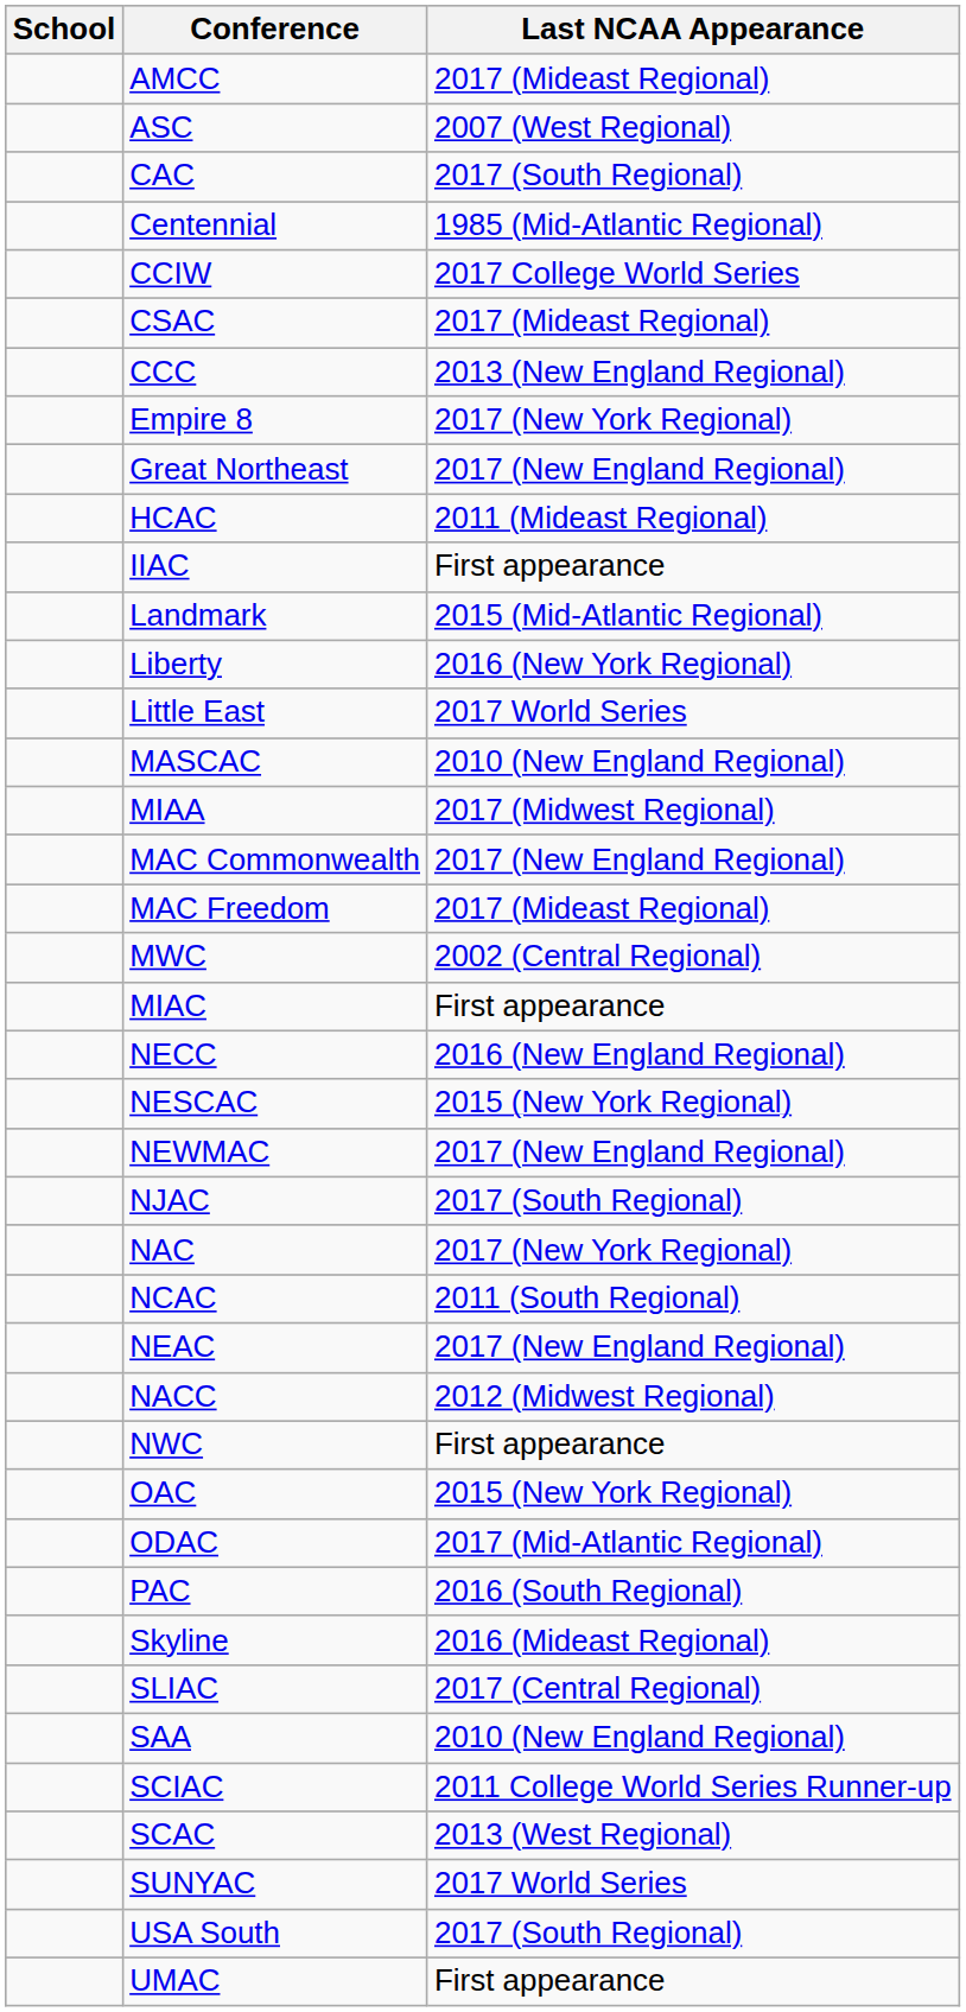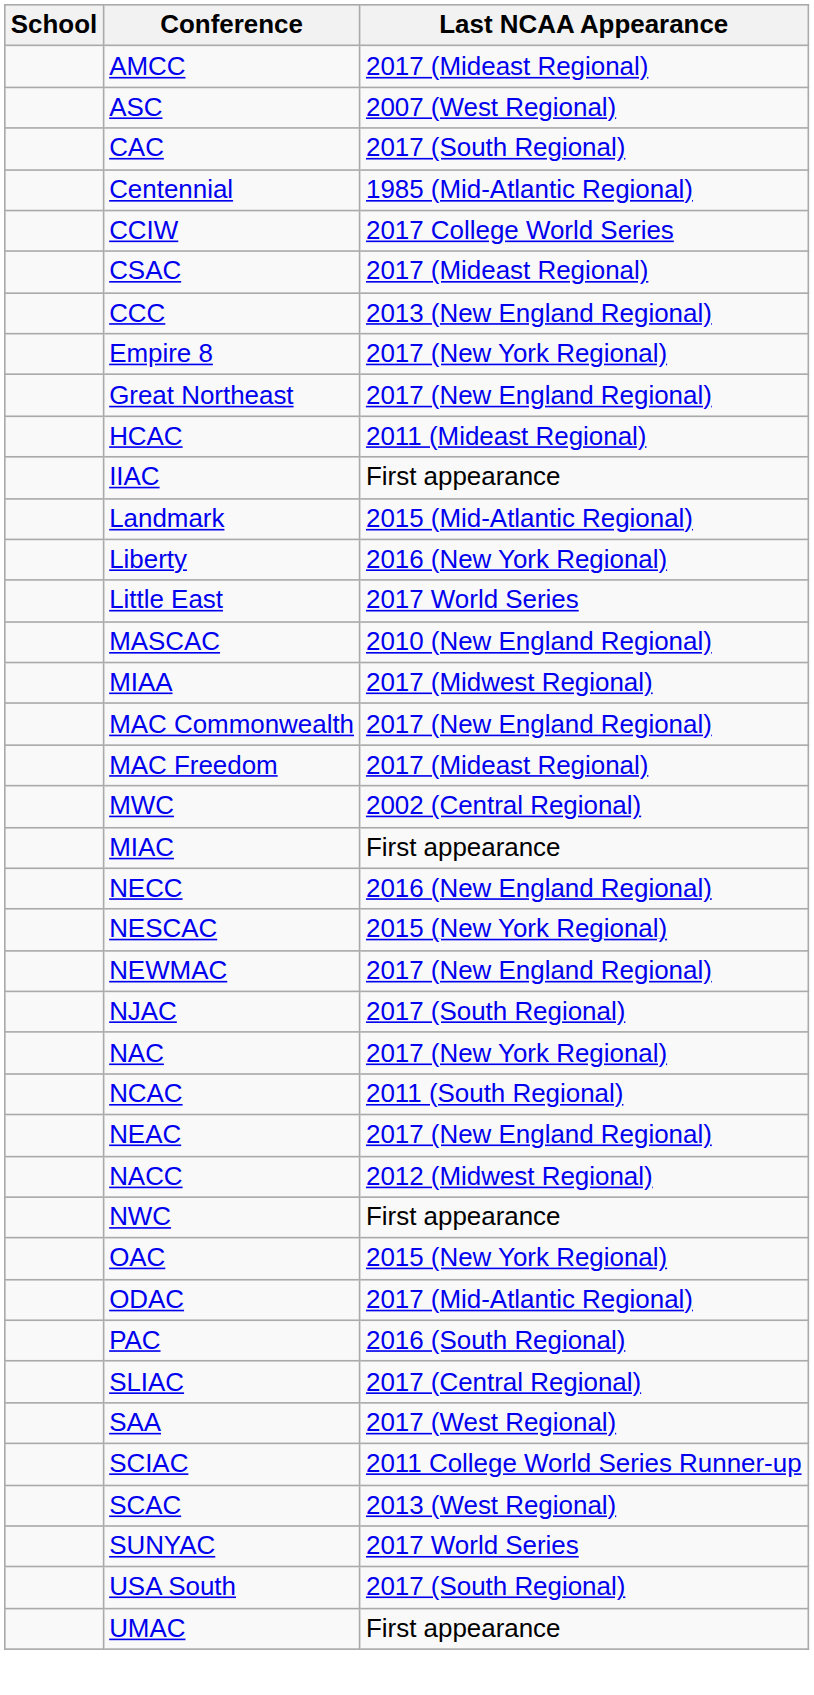 <table class="wikitable sortable">
 <tr>
 <th>School</th>
 <th>Conference</th>
 <th>Last NCAA Appearance</th>
 </tr>
 <tr>
 <td></td>
 <td><a href='#'>AMCC</a></td>
 <td><a href='#'>2017 (Mideast Regional)</a></td>
 </tr>
 <tr>
 <td></td>
 <td><a href='#'>ASC</a></td>
 <td><a href='#'>2007 (West Regional)</a></td>
 </tr>
 <tr>
 <td></td>
 <td><a href='#'>CAC</a></td>
 <td><a href='#'>2017 (South Regional)</a></td>
 </tr>
 <tr>
 <td></td>
 <td><a href='#'>Centennial</a></td>
 <td><a href='#'>1985 (Mid-Atlantic Regional)</a></td>
 </tr>
 <tr>
 <td></td>
 <td><a href='#'>CCIW</a></td>
 <td><a href='#'>2017 College World Series</a></td>
 </tr>
 <tr>
 <td></td>
 <td><a href='#'>CSAC</a></td>
 <td><a href='#'>2017 (Mideast Regional)</a></td>
 </tr>
 <tr>
 <td></td>
 <td><a href='#'>CCC</a></td>
 <td><a href='#'>2013 (New England Regional)</a></td>
 </tr>
 <tr>
 <td></td>
 <td><a href='#'>Empire 8</a></td>
 <td><a href='#'>2017 (New York Regional)</a></td>
 </tr>
 <tr>
 <td></td>
 <td><a href='#'>Great Northeast</a></td>
 <td><a href='#'>2017 (New England Regional)</a></td>
 </tr>
 <tr>
 <td></td>
 <td><a href='#'>HCAC</a></td>
 <td><a href='#'>2011 (Mideast Regional)</a></td>
 </tr>
 <tr>
 <td></td>
 <td><a href='#'>IIAC</a></td>
 <td>First appearance</td>
 </tr>
 <tr>
 <td></td>
 <td><a href='#'>Landmark</a></td>
 <td><a href='#'>2015 (Mid-Atlantic Regional)</a></td>
 </tr>
 <tr>
 <td></td>
 <td><a href='#'>Liberty</a></td>
 <td><a href='#'>2016 (New York Regional)</a></td>
 </tr>
 <tr>
 <td></td>
 <td><a href='#'>Little East</a></td>
 <td><a href='#'>2017 World Series</a></td>
 </tr>
 <tr>
 <td></td>
 <td><a href='#'>MASCAC</a></td>
 <td><a href='#'>2010 (New England Regional)</a></td>
 </tr>
 <tr>
 <td></td>
 <td><a href='#'>MIAA</a></td>
 <td><a href='#'>2017 (Midwest Regional)</a></td>
 </tr>
 <tr>
 <td></td>
 <td><a href='#'>MAC Commonwealth</a></td>
 <td><a href='#'>2017 (New England Regional)</a></td>
 </tr>
 <tr>
 <td></td>
 <td><a href='#'>MAC Freedom</a></td>
 <td><a href='#'>2017 (Mideast Regional)</a></td>
 </tr>
 <tr>
 <td></td>
 <td><a href='#'>MWC</a></td>
 <td><a href='#'>2002 (Central Regional)</a></td>
 </tr>
 <tr>
 <td></td>
 <td><a href='#'>MIAC</a></td>
 <td>First appearance</td>
 </tr>
 <tr>
 <td></td>
 <td><a href='#'>NECC</a></td>
 <td><a href='#'>2016 (New England Regional)</a></td>
 </tr>
 <tr>
 <td></td>
 <td><a href='#'>NESCAC</a></td>
 <td><a href='#'>2015 (New York Regional)</a></td>
 </tr>
 <tr>
 <td></td>
 <td><a href='#'>NEWMAC</a></td>
 <td><a href='#'>2017 (New England Regional)</a></td>
 </tr>
 <tr>
 <td></td>
 <td><a href='#'>NJAC</a></td>
 <td><a href='#'>2017 (South Regional)</a></td>
 </tr>
 <tr>
 <td></td>
 <td><a href='#'>NAC</a></td>
 <td><a href='#'>2017 (New York Regional)</a></td>
 </tr>
 <tr>
 <td></td>
 <td><a href='#'>NCAC</a></td>
 <td><a href='#'>2011 (South Regional)</a></td>
 </tr>
 <tr>
 <td></td>
 <td><a href='#'>NEAC</a></td>
 <td><a href='#'>2017 (New England Regional)</a></td>
 </tr>
 <tr>
 <td></td>
 <td><a href='#'>NACC</a></td>
 <td><a href='#'>2012 (Midwest Regional)</a></td>
 </tr>
 <tr>
 <td></td>
 <td><a href='#'>NWC</a></td>
 <td>First appearance</td>
 </tr>
 <tr>
 <td></td>
 <td><a href='#'>OAC</a></td>
 <td><a href='#'>2015 (New York Regional)</a></td>
 </tr>
 <tr>
 <td></td>
 <td><a href='#'>ODAC</a></td>
 <td><a href='#'>2017 (Mid-Atlantic Regional)</a></td>
 </tr>
 <tr>
 <td></td>
 <td><a href='#'>PAC</a></td>
 <td><a href='#'>2016 (South Regional)</a></td>
 </tr>
 <tr>
 <td></td>
-<td><a href='#'>Skyline</a></td>
-<td><a href='#'>2016 (Mideast Regional)</a></td>
-</tr>
-<tr>
-<td></td>
 <td><a href='#'>SLIAC</a></td>
 <td><a href='#'>2017 (Central Regional)</a></td>
 </tr>
 <tr>
 <td></td>
 <td><a href='#'>SAA</a></td>
-<td><a href='#'>2010 (New England Regional)</a></td>
+<td><a href='#'>2017 (West Regional)</a></td>
 </tr>
 <tr>
 <td></td>
 <td><a href='#'>SCIAC</a></td>
 <td><a href='#'>2011 College World Series Runner-up</a></td>
 </tr>
 <tr>
 <td></td>
 <td><a href='#'>SCAC</a></td>
 <td><a href='#'>2013 (West Regional)</a></td>
 </tr>
 <tr>
 <td></td>
 <td><a href='#'>SUNYAC</a></td>
 <td><a href='#'>2017 World Series</a></td>
 </tr>
 <tr>
 <td></td>
 <td><a href='#'>USA South</a></td>
 <td><a href='#'>2017 (South Regional)</a></td>
 </tr>
 <tr>
 <td></td>
 <td><a href='#'>UMAC</a></td>
 <td>First appearance</td>
 </tr>
 </table>
